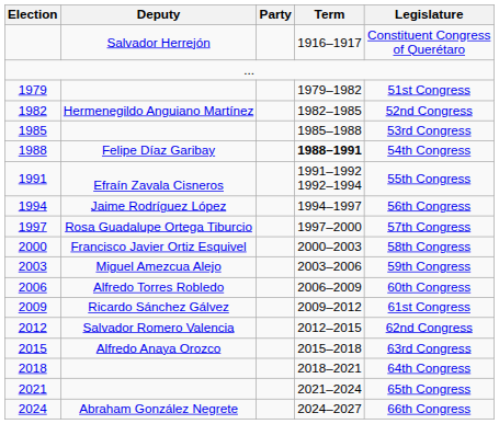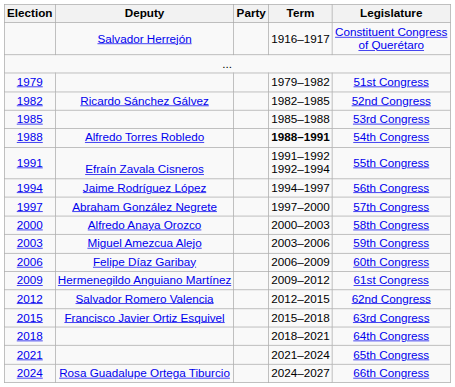 <table class="wikitable sortable" style="text-align: center">
 <tr>
 <th>Election</th>
 <th class="unsortable">Deputy</th>
 <th class="unsortable">Party</th>
 <th class="unsortable">Term</th>
 <th class="unsortable">Legislature</th>
 </tr>
 <tr>
 <td></td>
 <td><a href='#'>Salvador Herrejón</a><br></td>
 <td></td>
 <td>1916–1917</td>
 <td><a href='#'>Constituent Congress<br>of Querétaro</a></td>
 </tr>
 <tr>
 <td colspan=5> ...</td>
 </tr>
 <tr>
 <td><a href='#'>1979</a></td>
 <td></td>
 <td></td>
 <td>1979–1982</td>
 <td><a href='#'>51st Congress</a></td>
 </tr>
 <tr>
 <td><a href='#'>1982</a></td>
-<td><a href='#'>Hermenegildo Anguiano Martínez</a></td>
+<td><a href='#'>Ricardo Sánchez Gálvez</a></td>
 <td></td>
 <td>1982–1985</td>
 <td><a href='#'>52nd Congress</a></td>
 </tr>
 <tr>
 <td><a href='#'>1985</a></td>
 <td></td>
 <td></td>
 <td>1985–1988</td>
 <td><a href='#'>53rd Congress</a></td>
 </tr>
 <tr>
 <td><a href='#'>1988</a></td>
-<td><a href='#'>Felipe Díaz Garibay</a></td>
+<td><a href='#'>Alfredo Torres Robledo</a></td>
 <td></td>
 <td><strong>1988–1991</strong></td>
 <td><a href='#'>54th Congress</a></td>
 </tr>
 <tr>
 <td><a href='#'>1991</a></td>
 <td><br><a href='#'>Efraín Zavala Cisneros</a></td>
 <td></td>
 <td>1991–1992<br>1992–1994</td>
 <td><a href='#'>55th Congress</a></td>
 </tr>
 <tr>
 <td><a href='#'>1994</a></td>
 <td><a href='#'>Jaime Rodríguez López</a></td>
 <td></td>
 <td>1994–1997</td>
 <td><a href='#'>56th Congress</a></td>
 </tr>
 <tr>
 <td><a href='#'>1997</a></td>
-<td><a href='#'>Rosa Guadalupe Ortega Tiburcio</a></td>
+<td><a href='#'>Abraham González Negrete</a></td>
 <td></td>
 <td>1997–2000</td>
 <td><a href='#'>57th Congress</a></td>
 </tr>
 <tr>
 <td><a href='#'>2000</a></td>
-<td><a href='#'>Francisco Javier Ortiz Esquivel</a></td>
+<td><a href='#'>Alfredo Anaya Orozco</a></td>
 <td></td>
 <td>2000–2003</td>
 <td><a href='#'>58th Congress</a></td>
 </tr>
 <tr>
 <td><a href='#'>2003</a></td>
 <td><a href='#'>Miguel Amezcua Alejo</a></td>
 <td></td>
 <td>2003–2006</td>
 <td><a href='#'>59th Congress</a></td>
 </tr>
 <tr>
 <td><a href='#'>2006</a></td>
-<td><a href='#'>Alfredo Torres Robledo</a></td>
+<td><a href='#'>Felipe Díaz Garibay</a></td>
 <td></td>
 <td>2006–2009</td>
 <td><a href='#'>60th Congress</a></td>
 </tr>
 <tr>
 <td><a href='#'>2009</a></td>
-<td><a href='#'>Ricardo Sánchez Gálvez</a></td>
+<td><a href='#'>Hermenegildo Anguiano Martínez</a></td>
 <td></td>
 <td>2009–2012</td>
 <td><a href='#'>61st Congress</a></td>
 </tr>
 <tr>
 <td><a href='#'>2012</a></td>
 <td><a href='#'>Salvador Romero Valencia</a></td>
 <td></td>
 <td>2012–2015</td>
 <td><a href='#'>62nd Congress</a></td>
 </tr>
 <tr>
 <td><a href='#'>2015</a></td>
-<td><a href='#'>Alfredo Anaya Orozco</a></td>
+<td><a href='#'>Francisco Javier Ortiz Esquivel</a></td>
 <td></td>
 <td>2015–2018</td>
 <td><a href='#'>63rd Congress</a></td>
 </tr>
 <tr>
 <td><a href='#'>2018</a></td>
 <td></td>
 <td></td>
 <td>2018–2021</td>
 <td><a href='#'>64th Congress</a></td>
 </tr>
 <tr>
 <td><a href='#'>2021</a></td>
 <td></td>
 <td></td>
 <td>2021–2024</td>
 <td><a href='#'>65th Congress</a></td>
 </tr>
 <tr>
 <td><a href='#'>2024</a></td>
-<td><a href='#'>Abraham González Negrete</a></td>
+<td><a href='#'>Rosa Guadalupe Ortega Tiburcio</a></td>
 <td></td>
 <td>2024–2027</td>
 <td><a href='#'>66th Congress</a></td>
 </tr>
 </table>
